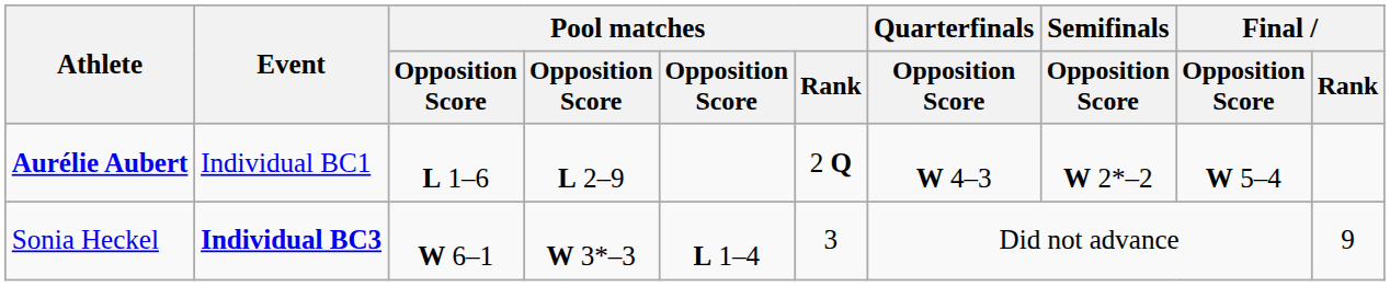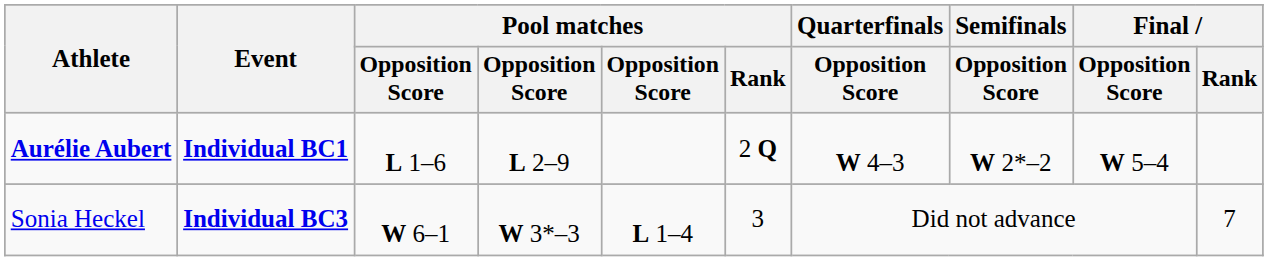 <table class=wikitable style="font-size:90%">
 <tr>
 <th rowspan="2">Athlete</th>
 <th rowspan="2">Event</th>
 <th colspan="4">Pool matches</th>
 <th>Quarterfinals</th>
 <th>Semifinals</th>
 <th colspan="2">Final / </th>
 </tr>
 <tr style="font-size:95%">
 <th>Opposition<br>Score</th>
 <th>Opposition<br>Score</th>
 <th>Opposition<br>Score</th>
 <th>Rank</th>
 <th>Opposition<br>Score</th>
 <th>Opposition<br>Score</th>
 <th>Opposition<br>Score</th>
 <th>Rank</th>
 </tr>
 <tr align=center>
 <td align=left><strong><a href='#'>Aurélie Aubert</a></strong></td>
-<td align=left><a href='#'>Individual BC1</a></td>
+<td align=left><strong><a href='#'>Individual BC1</a></strong></td>
 <td><br><strong>L</strong> 1–6</td>
 <td><br><strong>L</strong> 2–9</td>
 <td></td>
 <td>2 <strong>Q</strong></td>
 <td><br><strong>W</strong> 4–3</td>
 <td><br><strong>W</strong> 2*–2</td>
 <td><br><strong>W</strong> 5–4</td>
 <td></td>
 </tr>
 <tr align=center>
 <td align=left><a href='#'>Sonia Heckel</a></td>
 <td align=left><strong><a href='#'>Individual BC3</a></strong></td>
 <td><br><strong>W</strong> 6–1</td>
 <td><br><strong>W</strong> 3*–3</td>
 <td><br><strong>L</strong> 1–4</td>
 <td>3</td>
 <td colspan=3>Did not advance</td>
-<td>9</td>
+<td>7</td>
 </tr>
 </table>
